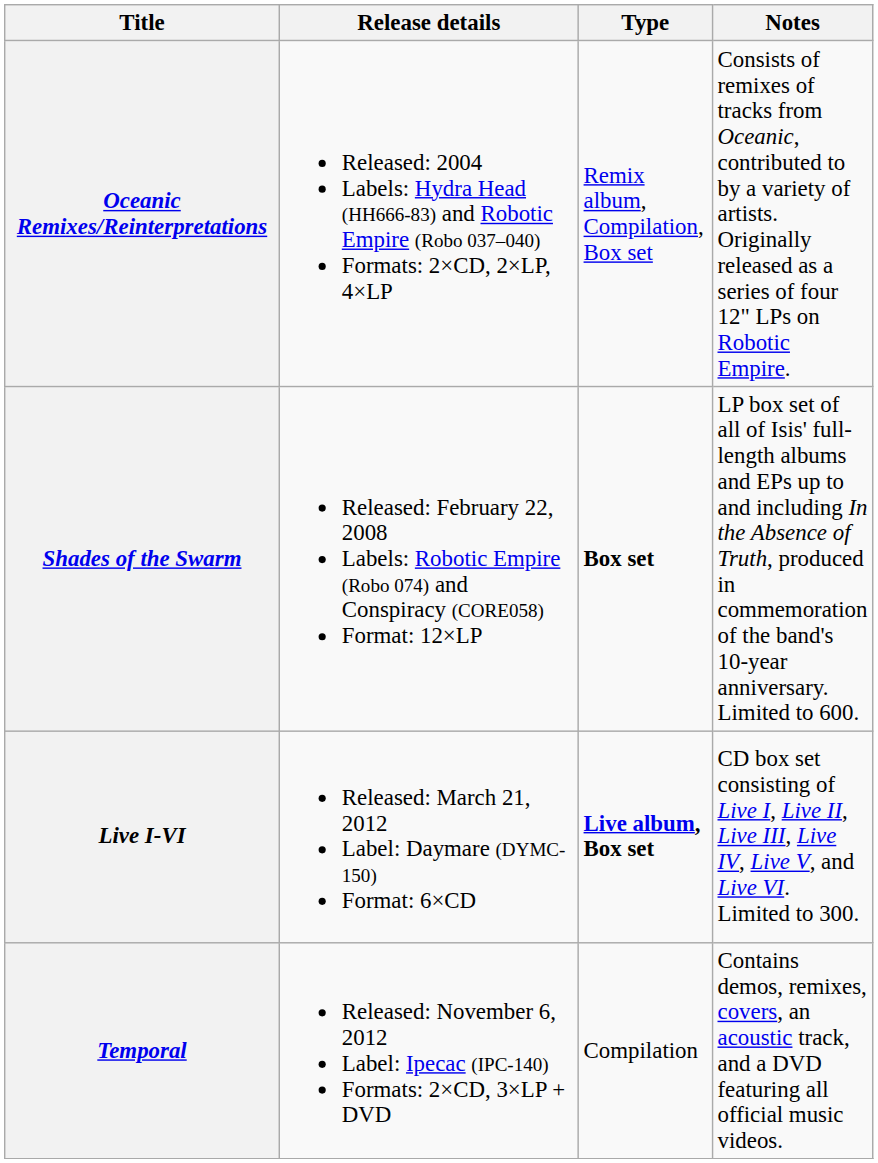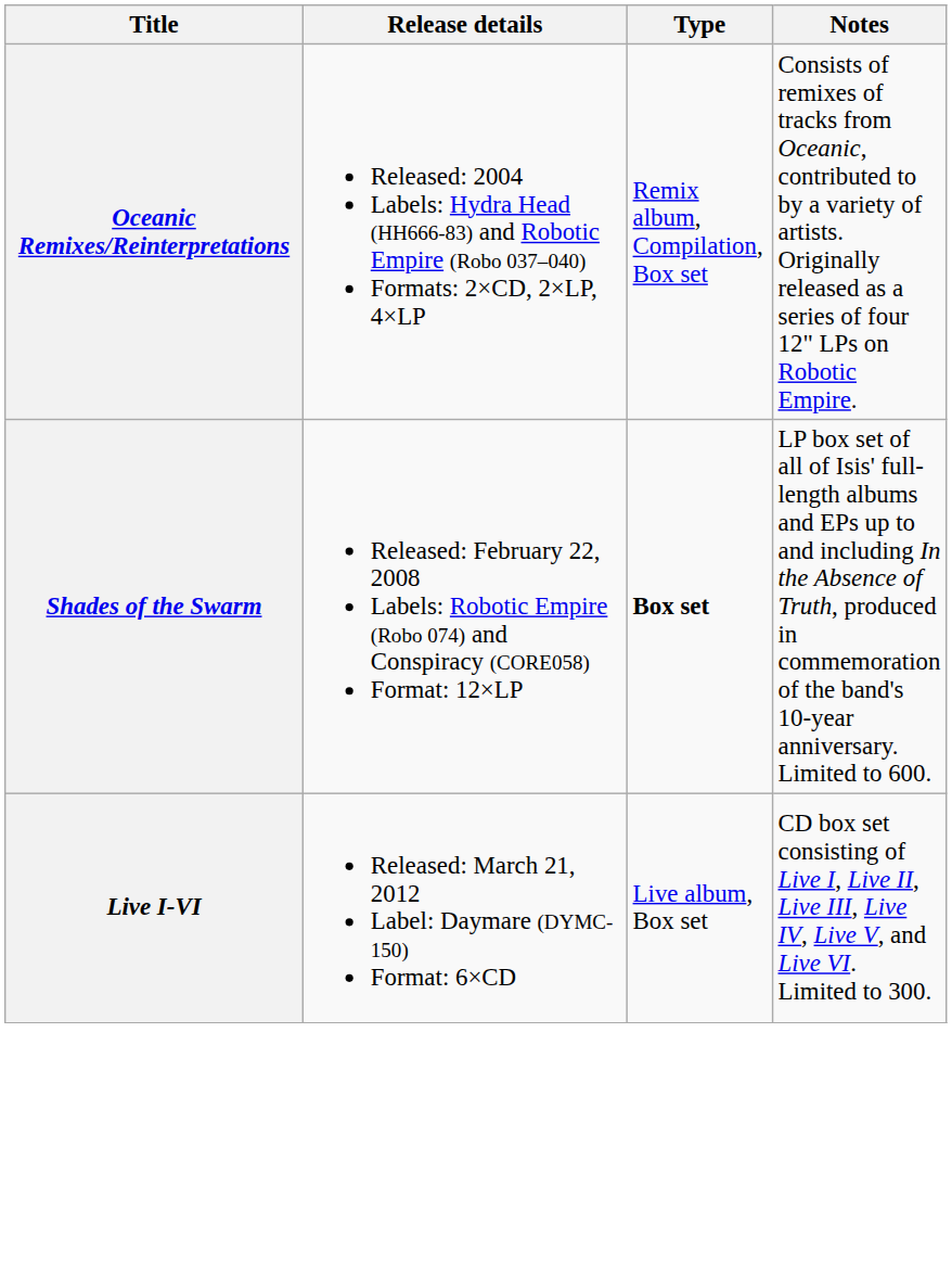 <table class ="wikitable plainrowheaders">
 <tr>
 <th style="width:12em;">Title</th>
 <th width="270">Release details</th>
 <th width="88">Type</th>
 <th>Notes</th>
 </tr>
 <tr>
 <th scope="Row"><em><a href='#'>Oceanic Remixes/Reinterpretations</a></em></th>
 <td><br><ul><li>Released: 2004</li><li>Labels: <a href='#'>Hydra Head</a> <small>(HH666-83)</small> and <a href='#'>Robotic Empire</a> <small>(Robo 037–040)</small></li><li>Formats: 2×CD, 2×LP, 4×LP</li></ul></td>
 <td><a href='#'>Remix album</a>, <br> <a href='#'>Compilation</a>, <br> <a href='#'>Box set</a></td>
 <td>Consists of remixes of tracks from <em>Oceanic</em>, contributed to by a variety of artists. Originally released as a series of four 12" LPs on <a href='#'>Robotic Empire</a>.</td>
 </tr>
 <tr>
 <th scope="Row"><em><a href='#'>Shades of the Swarm</a></em></th>
 <td><br><ul><li>Released: February 22, 2008</li><li>Labels: <a href='#'>Robotic Empire</a> <small>(Robo 074)</small> and Conspiracy <small>(CORE058)</small></li><li>Format: 12×LP</li></ul></td>
 <td><strong>Box set</strong></td>
 <td>LP box set of all of Isis' full-length albums and EPs up to and including <em>In the Absence of Truth</em>, produced in commemoration of the band's 10-year anniversary. Limited to 600.</td>
 </tr>
 <tr>
 <th scope="Row"><em>Live I-VI</em></th>
 <td><br><ul><li>Released: March 21, 2012</li><li>Label: Daymare <small>(DYMC-150)</small></li><li>Format: 6×CD</li></ul></td>
-<td><strong><a href='#'>Live album</a>, <br> Box set</strong></td>
+<td><a href='#'>Live album</a>, <br> Box set</td>
 <td>CD box set consisting of <em><a href='#'>Live I</a></em>, <em><a href='#'>Live II</a></em>, <em><a href='#'>Live III</a></em>, <em><a href='#'>Live IV</a></em>, <em><a href='#'>Live V</a></em>, and <em><a href='#'>Live VI</a></em>. Limited to 300.</td>
-</tr>
-<tr>
-<th scope="Row"><em><a href='#'>Temporal</a></em></th>
-<td><br><ul><li>Released: November 6, 2012</li><li>Label: <a href='#'>Ipecac</a> <small>(IPC-140)</small></li><li>Formats: 2×CD, 3×LP + DVD</li></ul></td>
-<td>Compilation</td>
-<td>Contains demos, remixes, <a href='#'>covers</a>, an <a href='#'>acoustic</a> track, and a DVD featuring all official music videos.</td>
 </tr>
 <tr>
 </tr>
 </table>
